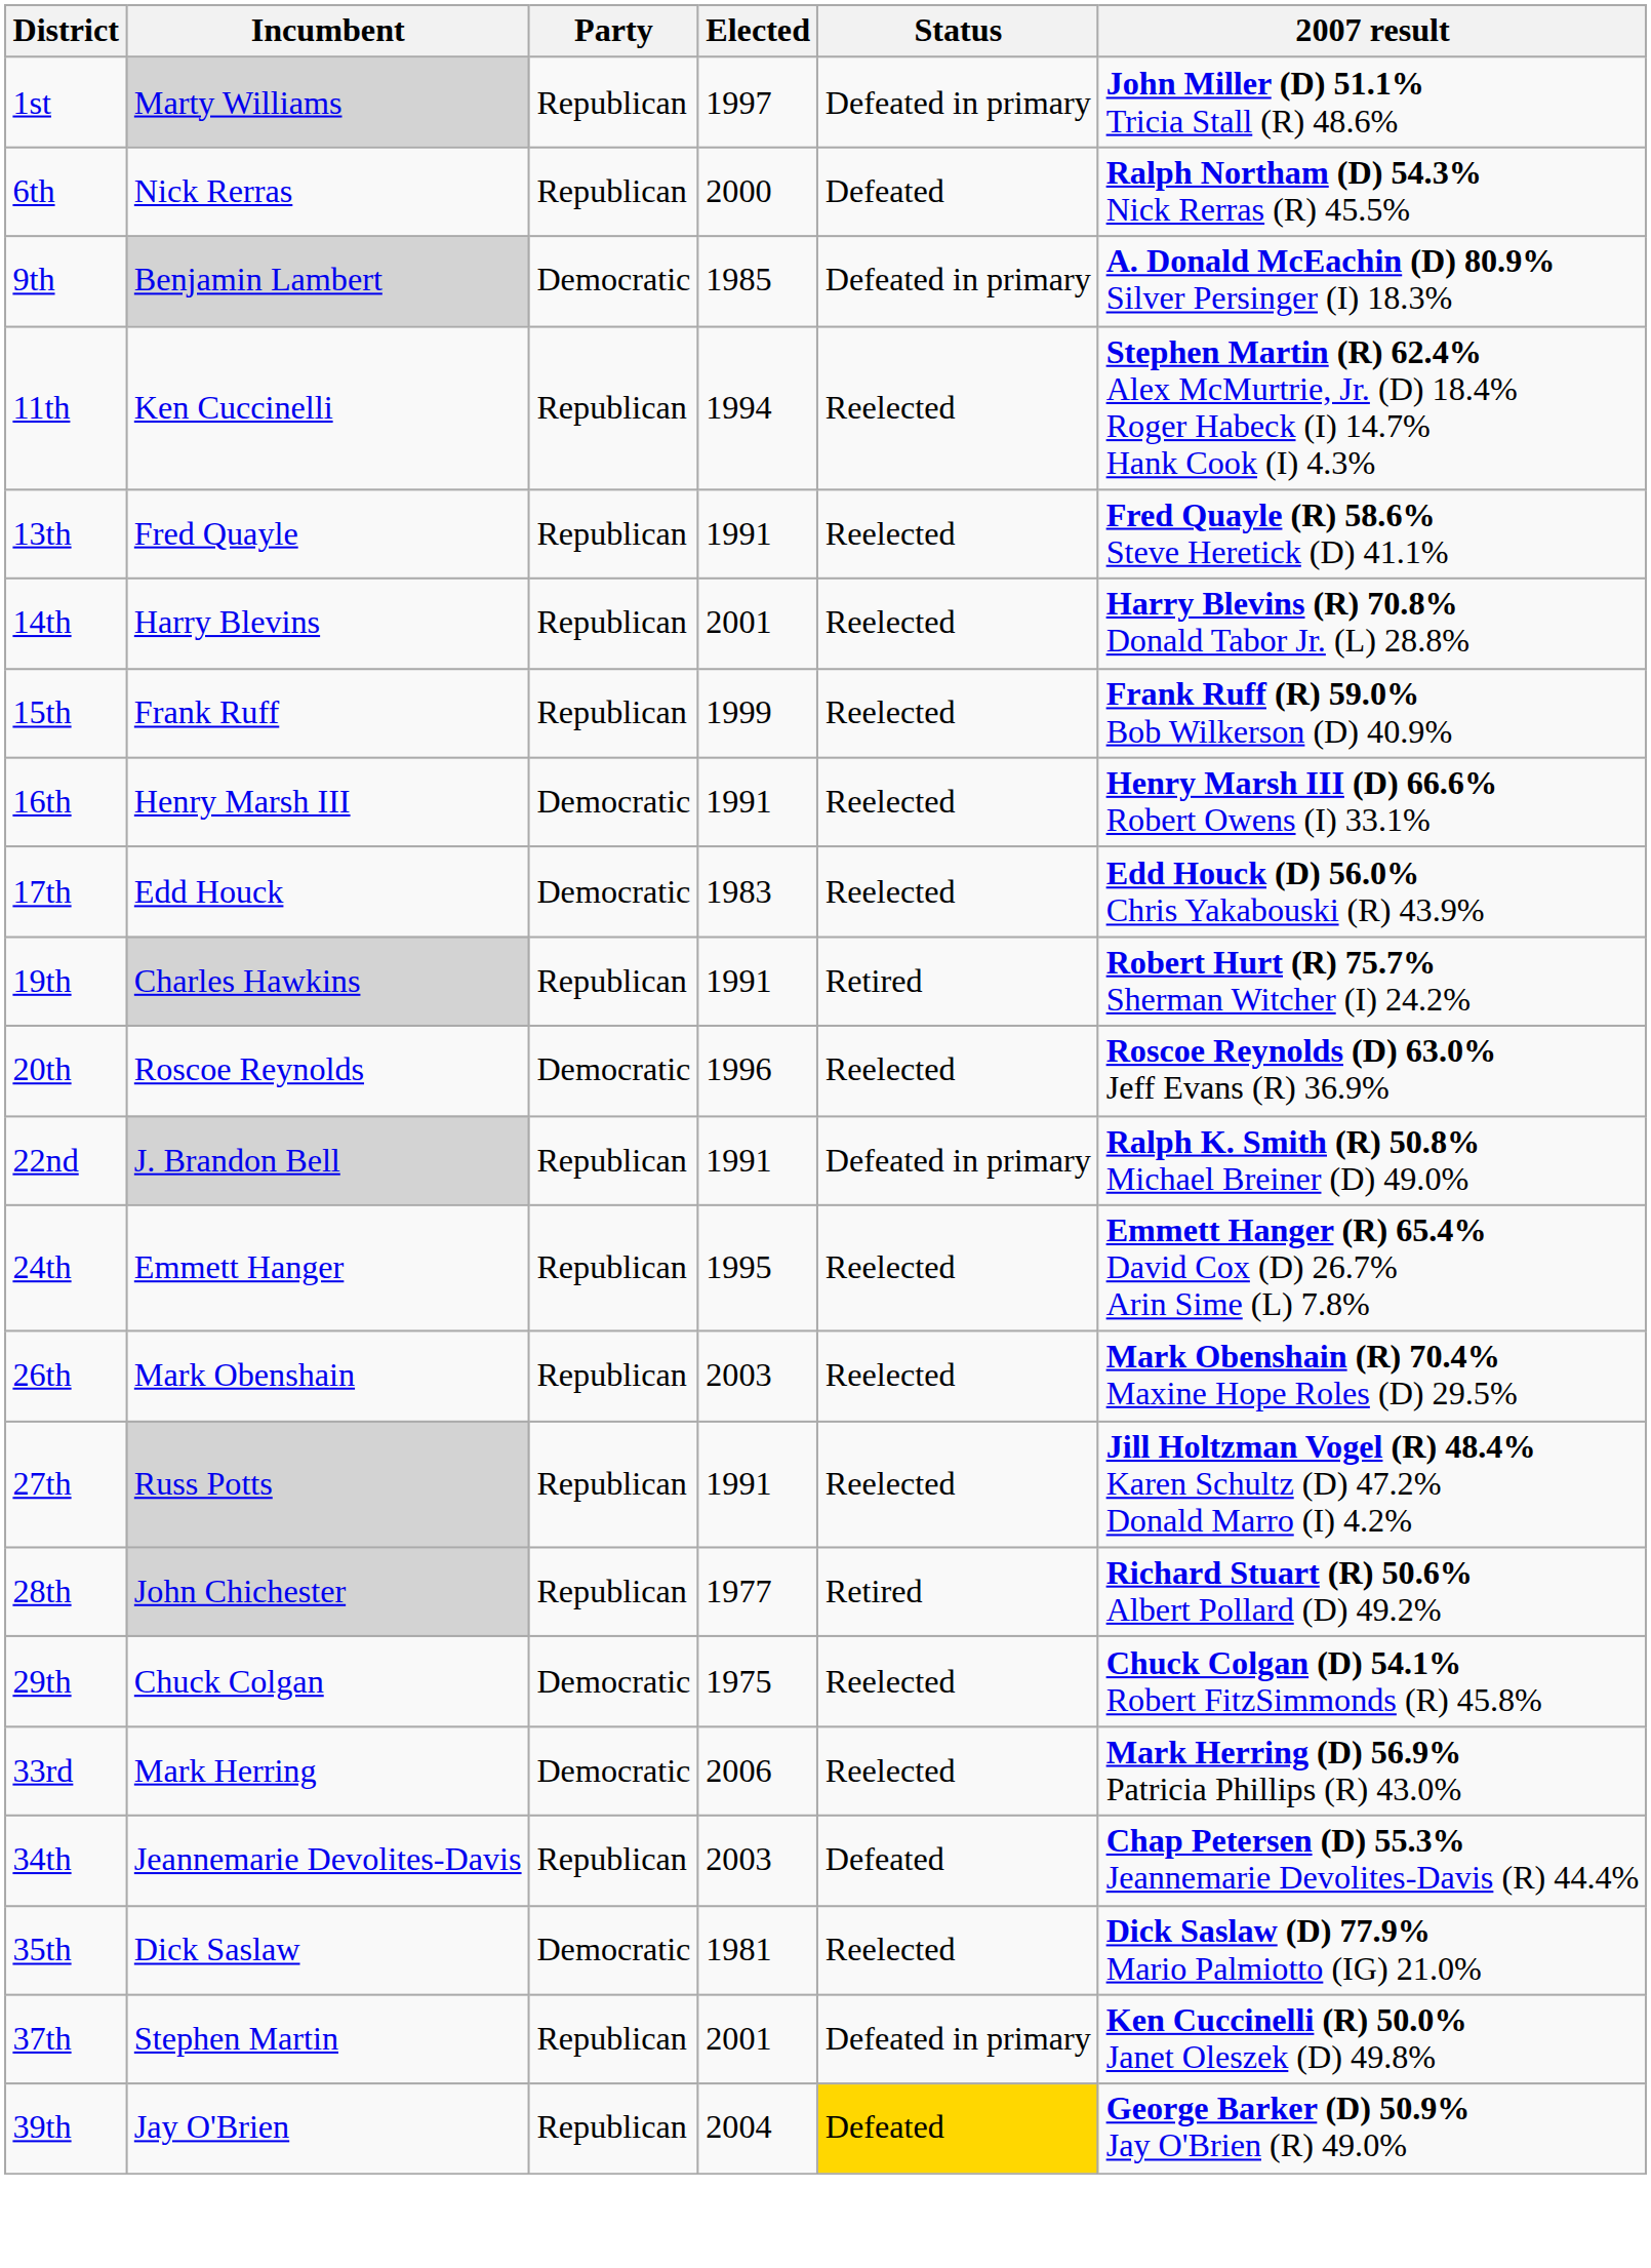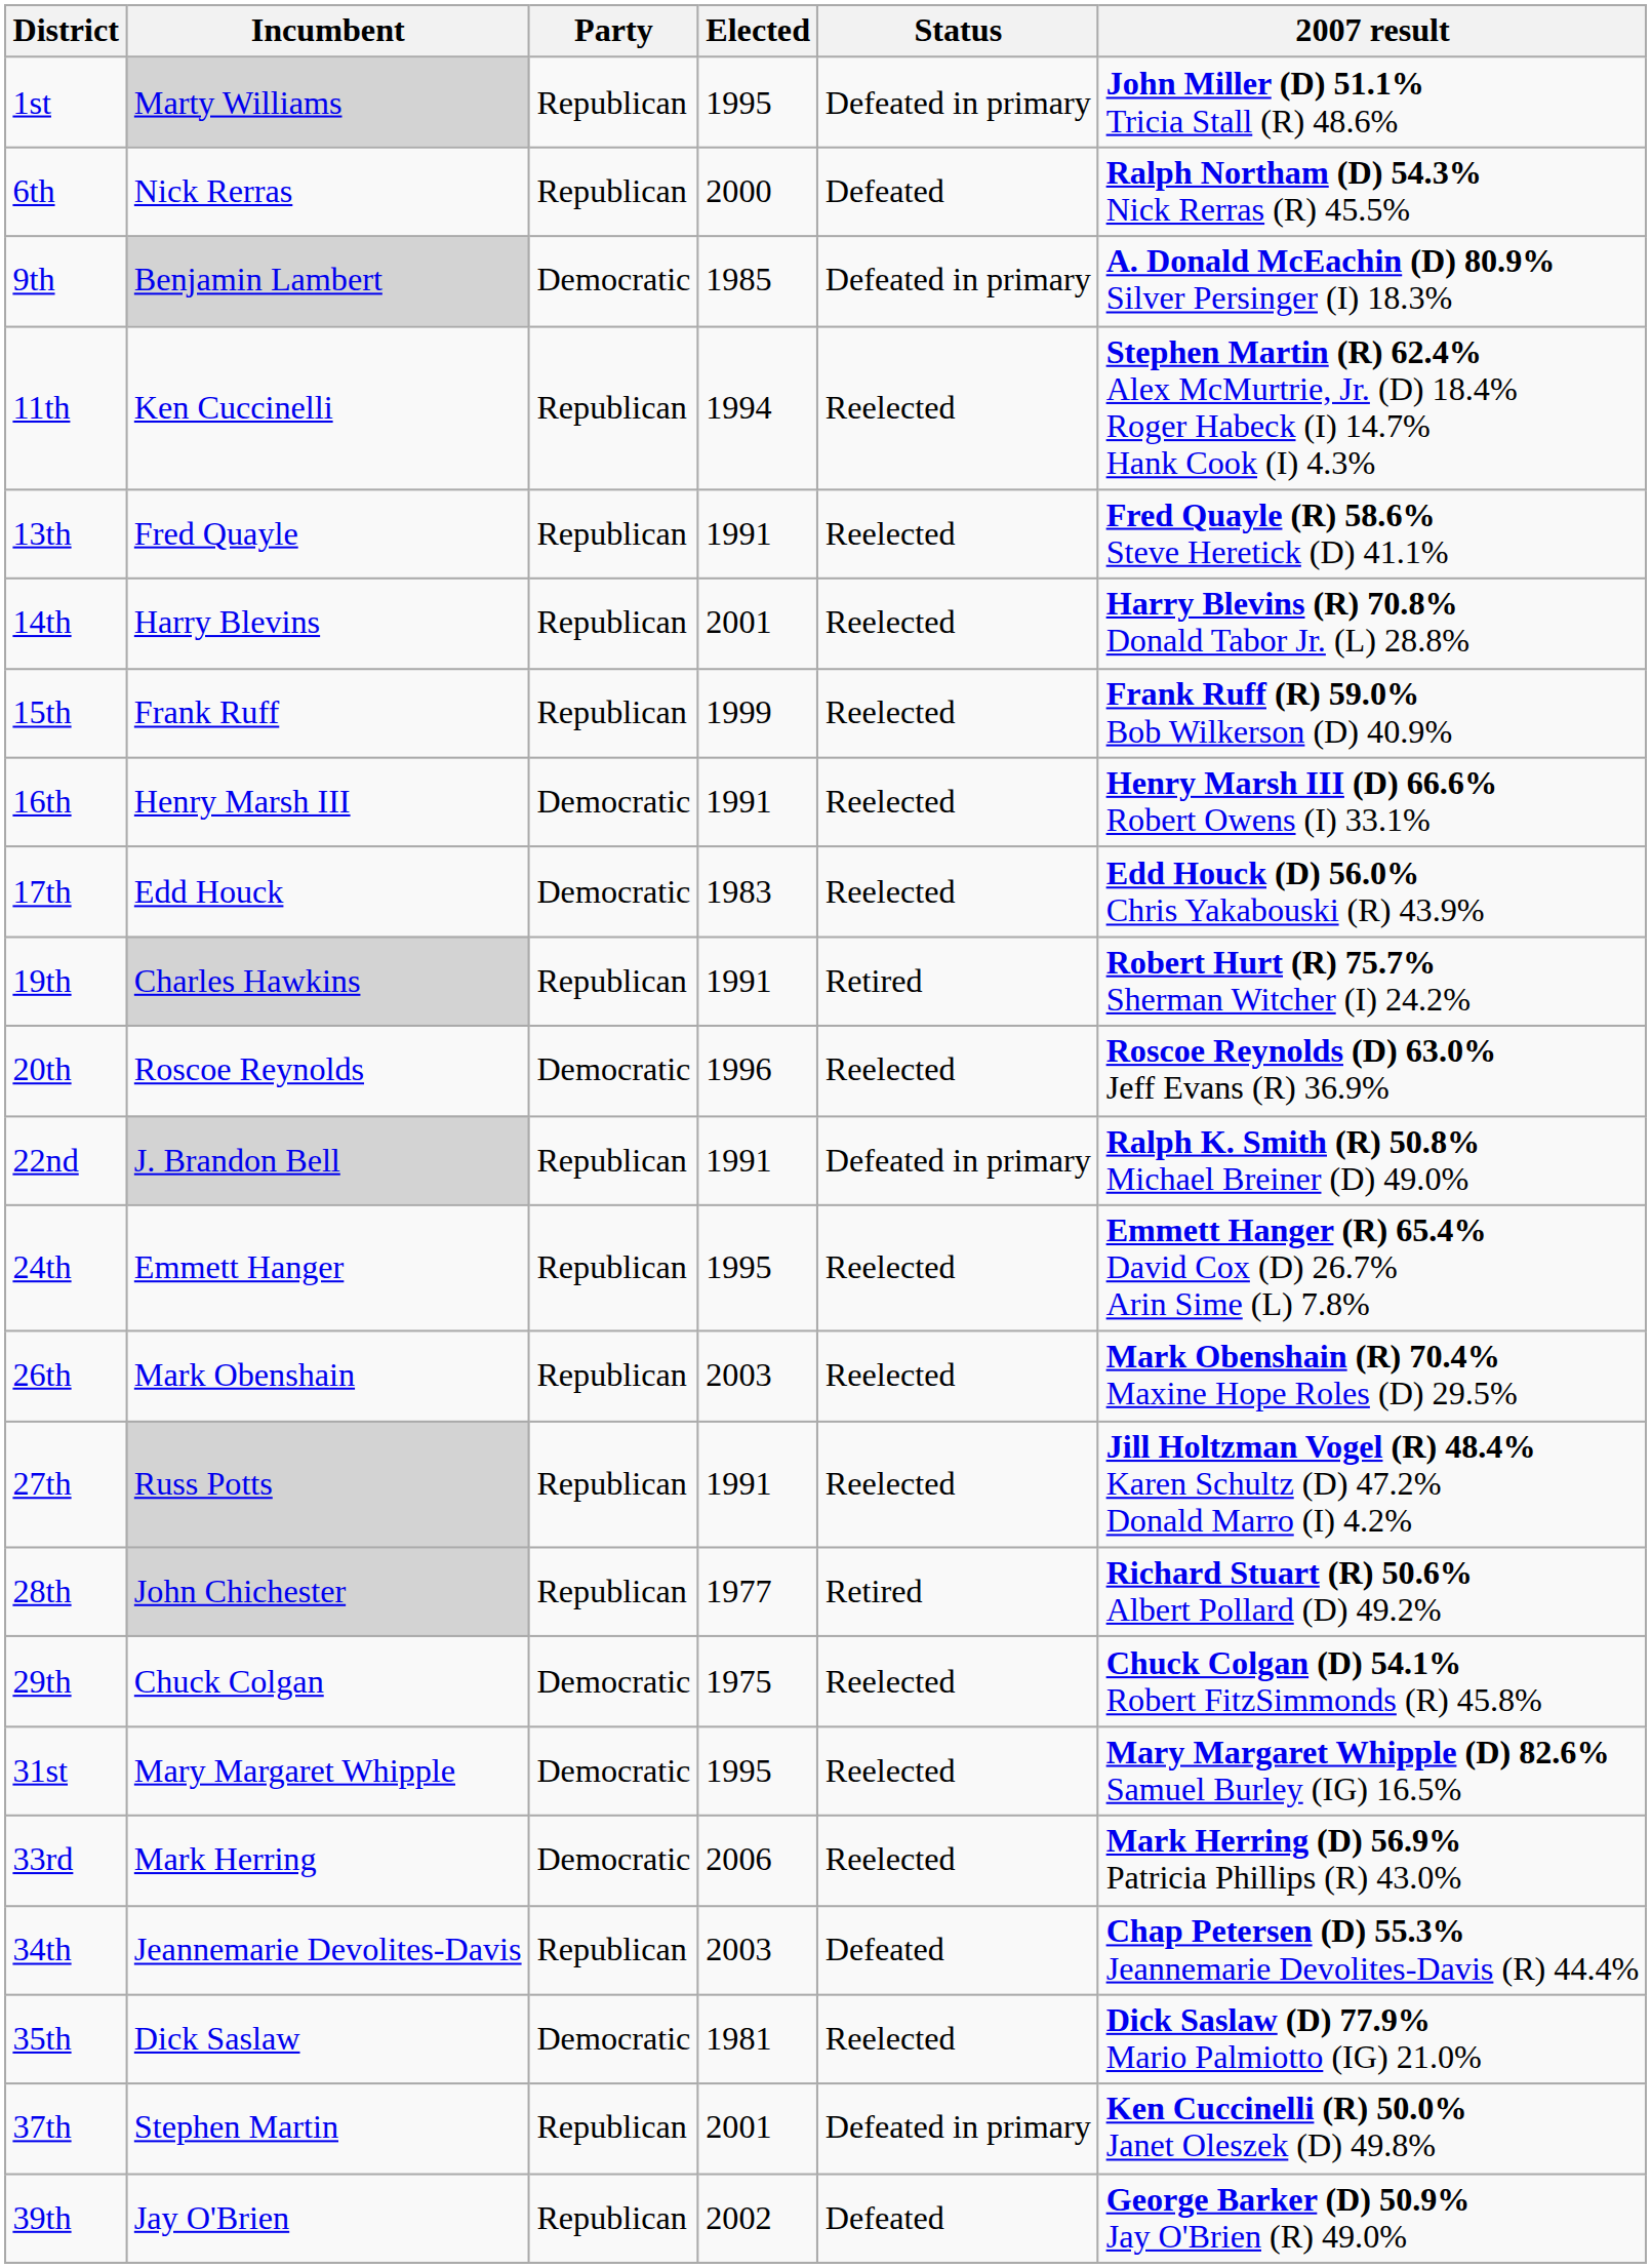 <table class=wikitable>
 <tr>
 <th>District</th>
 <th>Incumbent</th>
 <th>Party</th>
 <th>Elected</th>
 <th>Status</th>
 <th>2007 result</th>
 </tr>
 <tr>
 <td><a href='#'>1st</a></td>
 <td bgcolor = "lightgrey"><a href='#'>Marty Williams</a></td>
 <td>Republican</td>
-<td>1997</td>
+<td>1995</td>
 <td>Defeated in primary</td>
 <td><strong><a href='#'>John Miller</a> (D) 51.1%</strong><br> <a href='#'>Tricia Stall</a> (R) 48.6%</td>
 </tr>
 <tr>
 <td><a href='#'>6th</a></td>
 <td><a href='#'>Nick Rerras</a></td>
 <td>Republican</td>
 <td>2000</td>
 <td>Defeated</td>
 <td><strong><a href='#'>Ralph Northam</a> (D) 54.3%</strong> <br> <a href='#'>Nick Rerras</a> (R) 45.5%</td>
 </tr>
 <tr>
 <td><a href='#'>9th</a></td>
 <td bgcolor = "lightgrey"><a href='#'>Benjamin Lambert</a></td>
 <td>Democratic</td>
 <td>1985</td>
 <td>Defeated in primary</td>
 <td><strong><a href='#'>A. Donald McEachin</a> (D) 80.9%</strong> <br> <a href='#'>Silver Persinger</a> (I) 18.3%</td>
 </tr>
 <tr>
 <td><a href='#'>11th</a></td>
 <td><a href='#'>Ken Cuccinelli</a></td>
 <td>Republican</td>
 <td>1994</td>
 <td>Reelected</td>
 <td><strong><a href='#'>Stephen Martin</a> (R) 62.4%</strong><br> <a href='#'>Alex McMurtrie, Jr.</a> (D) 18.4%<br><a href='#'>Roger Habeck</a> (I) 14.7%<br> <a href='#'>Hank Cook</a> (I) 4.3%</td>
 </tr>
 <tr>
 <td><a href='#'>13th</a></td>
 <td><a href='#'>Fred Quayle</a></td>
 <td>Republican</td>
 <td>1991</td>
 <td>Reelected</td>
 <td><strong><a href='#'>Fred Quayle</a> (R) 58.6%</strong><br> <a href='#'>Steve Heretick</a> (D) 41.1%</td>
 </tr>
 <tr>
 <td><a href='#'>14th</a></td>
 <td><a href='#'>Harry Blevins</a></td>
 <td>Republican</td>
 <td>2001</td>
 <td>Reelected</td>
 <td><strong><a href='#'>Harry Blevins</a> (R) 70.8%</strong><br> <a href='#'>Donald Tabor Jr.</a> (L) 28.8%</td>
 </tr>
 <tr>
 <td><a href='#'>15th</a></td>
 <td><a href='#'>Frank Ruff</a></td>
 <td>Republican</td>
 <td>1999</td>
 <td>Reelected</td>
 <td><strong><a href='#'>Frank Ruff</a> (R) 59.0%</strong><br> <a href='#'>Bob Wilkerson</a> (D) 40.9%</td>
 </tr>
 <tr>
 <td><a href='#'>16th</a></td>
 <td><a href='#'>Henry Marsh III</a></td>
 <td>Democratic</td>
 <td>1991</td>
 <td>Reelected</td>
 <td><strong><a href='#'>Henry Marsh III</a> (D) 66.6%</strong><br> <a href='#'>Robert Owens</a> (I) 33.1%</td>
 </tr>
 <tr>
 <td><a href='#'>17th</a></td>
 <td><a href='#'>Edd Houck</a></td>
 <td>Democratic</td>
 <td>1983</td>
 <td>Reelected</td>
 <td><strong><a href='#'>Edd Houck</a> (D) 56.0%</strong><br> <a href='#'>Chris Yakabouski</a> (R) 43.9%</td>
 </tr>
 <tr>
 <td><a href='#'>19th</a></td>
 <td bgcolor = "lightgrey"><a href='#'>Charles Hawkins</a></td>
 <td>Republican</td>
 <td>1991</td>
 <td>Retired</td>
 <td><strong><a href='#'>Robert Hurt</a> (R) 75.7%</strong><br> <a href='#'>Sherman Witcher</a> (I) 24.2%</td>
 </tr>
 <tr>
 <td><a href='#'>20th</a></td>
 <td><a href='#'>Roscoe Reynolds</a></td>
 <td>Democratic</td>
 <td>1996</td>
 <td>Reelected</td>
 <td><strong><a href='#'>Roscoe Reynolds</a> (D) 63.0%</strong><br> Jeff Evans (R) 36.9%</td>
 </tr>
 <tr>
 <td><a href='#'>22nd</a></td>
 <td bgcolor = "lightgrey"><a href='#'>J. Brandon Bell</a></td>
 <td>Republican</td>
 <td>1991</td>
 <td>Defeated in primary</td>
 <td><strong><a href='#'>Ralph K. Smith</a> (R) 50.8%</strong><br> <a href='#'>Michael Breiner</a> (D) 49.0%</td>
 </tr>
 <tr>
 <td><a href='#'>24th</a></td>
 <td><a href='#'>Emmett Hanger</a></td>
 <td>Republican</td>
 <td>1995</td>
 <td>Reelected</td>
 <td><strong><a href='#'>Emmett Hanger</a> (R) 65.4%</strong><br> <a href='#'>David Cox</a> (D) 26.7%<br> <a href='#'>Arin Sime</a> (L) 7.8%</td>
 </tr>
 <tr>
 <td><a href='#'>26th</a></td>
 <td><a href='#'>Mark Obenshain</a></td>
 <td>Republican</td>
 <td>2003</td>
 <td>Reelected</td>
 <td><strong><a href='#'>Mark Obenshain</a> (R) 70.4%</strong><br> <a href='#'>Maxine Hope Roles</a> (D) 29.5%</td>
 </tr>
 <tr>
 <td><a href='#'>27th</a></td>
 <td bgcolor = "lightgrey"><a href='#'>Russ Potts</a></td>
 <td>Republican</td>
 <td>1991</td>
 <td>Reelected</td>
 <td><strong><a href='#'>Jill Holtzman Vogel</a> (R) 48.4%</strong><br> <a href='#'>Karen Schultz</a> (D) 47.2%<br> <a href='#'>Donald Marro</a> (I) 4.2%</td>
 </tr>
 <tr>
 <td><a href='#'>28th</a></td>
 <td bgcolor = "lightgrey"><a href='#'>John Chichester</a></td>
 <td>Republican</td>
 <td>1977</td>
 <td>Retired</td>
 <td><strong><a href='#'>Richard Stuart</a> (R) 50.6%</strong><br> <a href='#'>Albert Pollard</a> (D) 49.2%</td>
 </tr>
 <tr>
 <td><a href='#'>29th</a></td>
 <td><a href='#'>Chuck Colgan</a></td>
 <td>Democratic</td>
 <td>1975</td>
 <td>Reelected</td>
 <td><strong><a href='#'>Chuck Colgan</a> (D) 54.1%</strong><br> <a href='#'>Robert FitzSimmonds</a> (R) 45.8%</td>
 </tr>
 <tr>
+<td><a href='#'>31st</a></td>
+<td><a href='#'>Mary Margaret Whipple</a></td>
+<td>Democratic</td>
+<td>1995</td>
+<td>Reelected</td>
+<td><strong><a href='#'>Mary Margaret Whipple</a> (D) 82.6%</strong><br> <a href='#'>Samuel Burley</a> (IG) 16.5%</td>
+</tr>
+<tr>
 <td><a href='#'>33rd</a></td>
 <td><a href='#'>Mark Herring</a></td>
 <td>Democratic</td>
 <td>2006</td>
 <td>Reelected</td>
 <td><strong><a href='#'>Mark Herring</a> (D) 56.9%</strong><br> Patricia Phillips (R) 43.0%</td>
 </tr>
 <tr>
 <td><a href='#'>34th</a></td>
 <td><a href='#'>Jeannemarie Devolites-Davis</a></td>
 <td>Republican</td>
 <td>2003</td>
 <td>Defeated</td>
 <td><strong><a href='#'>Chap Petersen</a> (D) 55.3%</strong><br> <a href='#'>Jeannemarie Devolites-Davis</a> (R)  44.4%</td>
 </tr>
 <tr>
 <td><a href='#'>35th</a></td>
 <td><a href='#'>Dick Saslaw</a></td>
 <td>Democratic</td>
 <td>1981</td>
 <td>Reelected</td>
 <td><strong><a href='#'>Dick Saslaw</a> (D) 77.9%</strong><br> <a href='#'>Mario Palmiotto</a> (IG) 21.0%</td>
 </tr>
 <tr>
 <td><a href='#'>37th</a></td>
 <td><a href='#'>Stephen Martin</a></td>
 <td>Republican</td>
 <td>2001</td>
 <td>Defeated in primary</td>
 <td><strong><a href='#'>Ken Cuccinelli</a> (R) 50.0%</strong><br> <a href='#'>Janet Oleszek</a> (D) 49.8%</td>
 </tr>
 <tr>
 <td><a href='#'>39th</a></td>
 <td><a href='#'>Jay O'Brien</a></td>
 <td>Republican</td>
-<td>2004</td>
-<td style="background: gold;">Defeated</td>
+<td>2002</td>
+<td>Defeated</td>
 <td><strong><a href='#'>George Barker</a> (D) 50.9%</strong> <br> <a href='#'>Jay O'Brien</a> (R) 49.0%</td>
 </tr>
 <tr>
 </tr>
 </table>
